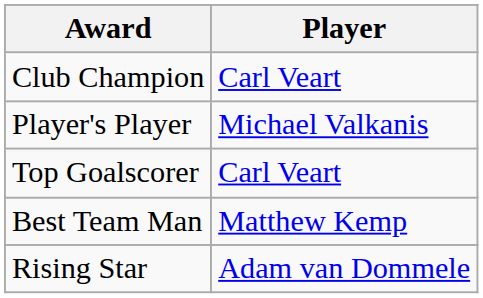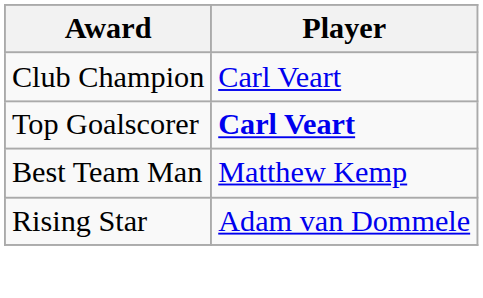 <table class="wikitable">
 <tr>
 <th>Award</th>
 <th>Player</th>
 </tr>
 <tr>
 <td>Club Champion</td>
 <td> <a href='#'>Carl Veart</a></td>
 </tr>
 <tr>
-<td>Player's Player</td>
-<td> <a href='#'>Michael Valkanis</a></td>
-</tr>
-<tr>
 <td>Top Goalscorer</td>
-<td> <a href='#'>Carl Veart</a></td>
+<td><strong> <a href='#'>Carl Veart</a></strong></td>
 </tr>
 <tr>
 <td>Best Team Man</td>
 <td> <a href='#'>Matthew Kemp</a></td>
 </tr>
 <tr>
 <td>Rising Star</td>
 <td> <a href='#'>Adam van Dommele</a></td>
 </tr>
 </table>
